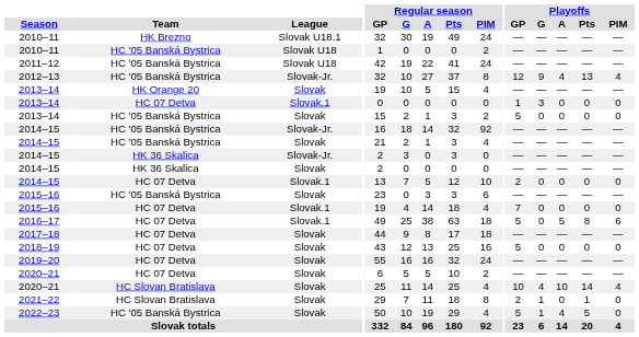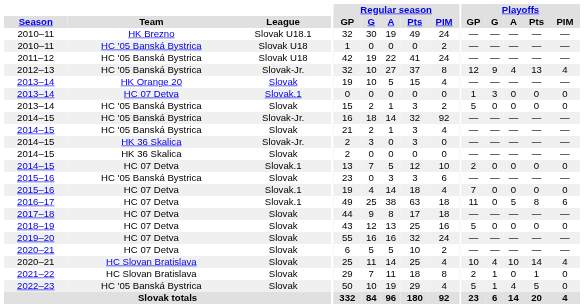 <table border="0" cellpadding="1" cellspacing="0" style="text-align:center; width:60em">
 <tr bgcolor="#e0e0e0">
 <th colspan="3" bgcolor="#ffffff"></th>
 <th rowspan="99" bgcolor="#ffffff"></th>
 <th colspan="5"><a href='#'>Regular season</a></th>
 <th rowspan="99" bgcolor="#ffffff"></th>
 <th colspan="5"><a href='#'>Playoffs</a></th>
 </tr>
 <tr bgcolor="#e0e0e0">
 <th><a href='#'>Season</a></th>
 <th>Team</th>
 <th>League</th>
 <th>GP</th>
 <th><a href='#'>G</a></th>
 <th><a href='#'>A</a></th>
 <th><a href='#'>Pts</a></th>
 <th><a href='#'>PIM</a></th>
 <th>GP</th>
 <th>G</th>
 <th>A</th>
 <th>Pts</th>
 <th>PIM</th>
 </tr>
 <tr>
 <td>2010–11</td>
 <td><a href='#'>HK Brezno</a></td>
 <td>Slovak U18.1</td>
 <td>32</td>
 <td>30</td>
 <td>19</td>
 <td>49</td>
 <td>24</td>
 <td>—</td>
 <td>—</td>
 <td>—</td>
 <td>—</td>
 <td>—</td>
 </tr>
 <tr bgcolor="#f0f0f0">
 <td>2010–11</td>
 <td><a href='#'>HC '05 Banská Bystrica</a></td>
 <td>Slovak U18</td>
 <td>1</td>
 <td>0</td>
 <td>0</td>
 <td>0</td>
 <td>2</td>
 <td>—</td>
 <td>—</td>
 <td>—</td>
 <td>—</td>
 <td>—</td>
 </tr>
 <tr>
 <td>2011–12</td>
 <td>HC '05 Banská Bystrica</td>
 <td>Slovak U18</td>
 <td>42</td>
 <td>19</td>
 <td>22</td>
 <td>41</td>
 <td>24</td>
 <td>—</td>
 <td>—</td>
 <td>—</td>
 <td>—</td>
 <td>—</td>
 </tr>
 <tr bgcolor="#f0f0f0">
 <td>2012–13</td>
 <td>HC '05 Banská Bystrica</td>
 <td>Slovak-Jr.</td>
 <td>32</td>
 <td>10</td>
 <td>27</td>
 <td>37</td>
 <td>8</td>
 <td>12</td>
 <td>9</td>
 <td>4</td>
 <td>13</td>
 <td>4</td>
 </tr>
 <tr>
 <td><a href='#'>2013–14</a></td>
 <td><a href='#'>HK Orange 20</a></td>
 <td><a href='#'>Slovak</a></td>
 <td>19</td>
 <td>10</td>
 <td>5</td>
 <td>15</td>
 <td>4</td>
 <td>—</td>
 <td>—</td>
 <td>—</td>
 <td>—</td>
 <td>—</td>
 </tr>
 <tr bgcolor="#f0f0f0">
 <td><a href='#'>2013–14</a></td>
 <td><a href='#'>HC 07 Detva</a></td>
 <td><a href='#'>Slovak.1</a></td>
 <td>0</td>
 <td>0</td>
 <td>0</td>
 <td>0</td>
 <td>0</td>
 <td>1</td>
 <td>3</td>
 <td>0</td>
 <td>0</td>
 <td>0</td>
 </tr>
 <tr>
 <td>2013–14</td>
 <td>HC '05 Banská Bystrica</td>
 <td>Slovak</td>
 <td>15</td>
 <td>2</td>
 <td>1</td>
 <td>3</td>
 <td>2</td>
 <td>5</td>
 <td>0</td>
 <td>0</td>
 <td>0</td>
 <td>0</td>
 </tr>
 <tr bgcolor="#f0f0f0">
 <td>2014–15</td>
 <td>HC '05 Banská Bystrica</td>
 <td>Slovak-Jr.</td>
 <td>16</td>
 <td>18</td>
 <td>14</td>
 <td>32</td>
 <td>92</td>
 <td>—</td>
 <td>—</td>
 <td>—</td>
 <td>—</td>
 <td>—</td>
 </tr>
 <tr>
 <td><a href='#'>2014–15</a></td>
 <td>HC '05 Banská Bystrica</td>
 <td>Slovak</td>
 <td>21</td>
 <td>2</td>
 <td>1</td>
 <td>3</td>
 <td>4</td>
 <td>—</td>
 <td>—</td>
 <td>—</td>
 <td>—</td>
 <td>—</td>
 </tr>
 <tr bgcolor="#f0f0f0">
 <td>2014–15</td>
 <td><a href='#'>HK 36 Skalica</a></td>
 <td>Slovak-Jr.</td>
 <td>2</td>
 <td>3</td>
 <td>0</td>
 <td>3</td>
 <td>0</td>
 <td>—</td>
 <td>—</td>
 <td>—</td>
 <td>—</td>
 <td>—</td>
 </tr>
 <tr>
 <td>2014–15</td>
 <td>HK 36 Skalica</td>
 <td>Slovak</td>
 <td>2</td>
 <td>0</td>
 <td>0</td>
 <td>0</td>
 <td>0</td>
 <td>—</td>
 <td>—</td>
 <td>—</td>
 <td>—</td>
 <td>—</td>
 </tr>
 <tr bgcolor="#f0f0f0">
 <td><a href='#'>2014–15</a></td>
 <td>HC 07 Detva</td>
 <td>Slovak.1</td>
 <td>13</td>
 <td>7</td>
 <td>5</td>
 <td>12</td>
 <td>10</td>
 <td>2</td>
 <td>0</td>
 <td>0</td>
 <td>0</td>
 <td>0</td>
 </tr>
 <tr>
 <td><a href='#'>2015–16</a></td>
 <td>HC '05 Banská Bystrica</td>
 <td>Slovak</td>
 <td>23</td>
 <td>0</td>
 <td>3</td>
 <td>3</td>
 <td>6</td>
 <td>—</td>
 <td>—</td>
 <td>—</td>
 <td>—</td>
 <td>—</td>
 </tr>
 <tr bgcolor="#f0f0f0">
 <td><a href='#'>2015–16</a></td>
 <td>HC 07 Detva</td>
 <td>Slovak.1</td>
 <td>19</td>
 <td>4</td>
 <td>14</td>
 <td>18</td>
 <td>4</td>
 <td>7</td>
 <td>0</td>
 <td>0</td>
 <td>0</td>
 <td>0</td>
 </tr>
 <tr>
 <td><a href='#'>2016–17</a></td>
 <td>HC 07 Detva</td>
 <td>Slovak.1</td>
 <td>49</td>
 <td>25</td>
 <td>38</td>
 <td>63</td>
 <td>18</td>
-<td>5</td>
+<td>11</td>
 <td>0</td>
 <td>5</td>
 <td>8</td>
 <td>6</td>
 </tr>
 <tr bgcolor="#f0f0f0">
 <td><a href='#'>2017–18</a></td>
 <td>HC 07 Detva</td>
 <td>Slovak</td>
 <td>44</td>
 <td>9</td>
 <td>8</td>
 <td>17</td>
 <td>18</td>
 <td>—</td>
 <td>—</td>
 <td>—</td>
 <td>—</td>
 <td>—</td>
 </tr>
 <tr>
 <td><a href='#'>2018–19</a></td>
 <td>HC 07 Detva</td>
 <td>Slovak</td>
 <td>43</td>
 <td>12</td>
 <td>13</td>
 <td>25</td>
 <td>16</td>
 <td>5</td>
 <td>0</td>
 <td>0</td>
 <td>0</td>
 <td>0</td>
 </tr>
 <tr bgcolor="#f0f0f0">
 <td><a href='#'>2019–20</a></td>
 <td>HC 07 Detva</td>
 <td>Slovak</td>
 <td>55</td>
 <td>16</td>
 <td>16</td>
 <td>32</td>
 <td>24</td>
 <td>—</td>
 <td>—</td>
 <td>—</td>
 <td>—</td>
 <td>—</td>
 </tr>
 <tr>
 <td><a href='#'>2020–21</a></td>
 <td>HC 07 Detva</td>
 <td>Slovak</td>
 <td>6</td>
 <td>5</td>
 <td>5</td>
 <td>10</td>
 <td>2</td>
 <td>—</td>
 <td>—</td>
 <td>—</td>
 <td>—</td>
 <td>—</td>
 </tr>
 <tr bgcolor="#f0f0f0">
 <td>2020–21</td>
 <td><a href='#'>HC Slovan Bratislava</a></td>
 <td>Slovak</td>
 <td>25</td>
 <td>11</td>
 <td>14</td>
 <td>25</td>
 <td>4</td>
 <td>10</td>
 <td>4</td>
 <td>10</td>
 <td>14</td>
 <td>4</td>
 </tr>
 <tr>
 <td><a href='#'>2021–22</a></td>
 <td>HC Slovan Bratislava</td>
 <td>Slovak</td>
 <td>29</td>
 <td>7</td>
 <td>11</td>
 <td>18</td>
 <td>8</td>
 <td>2</td>
 <td>1</td>
 <td>0</td>
 <td>1</td>
 <td>0</td>
 </tr>
 <tr bgcolor="#f0f0f0">
 <td><a href='#'>2022–23</a></td>
 <td>HC '05 Banská Bystrica</td>
 <td>Slovak</td>
 <td>50</td>
 <td>10</td>
 <td>19</td>
 <td>29</td>
 <td>4</td>
 <td>5</td>
 <td>1</td>
 <td>4</td>
 <td>5</td>
 <td>0</td>
 </tr>
 <tr bgcolor="#e0e0e0">
 <th colspan="3">Slovak totals</th>
 <th>332</th>
 <th>84</th>
 <th>96</th>
 <th>180</th>
 <th>92</th>
 <th>23</th>
 <th>6</th>
 <th>14</th>
 <th>20</th>
 <th>4</th>
 </tr>
 </table>
